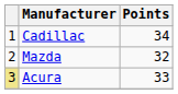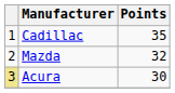 <table class="wikitable" style="font-size: 95%;">
 <tr>
 <th scope="col"></th>
 <th scope="col">Manufacturer</th>
 <th scope="col">Points</th>
 </tr>
 <tr>
 <td align=center>1</td>
 <td> <a href='#'>Cadillac</a></td>
-<td align=right>34</td>
+<td align=right>35</td>
 </tr>
 <tr>
 <td align=center>2</td>
 <td> <a href='#'>Mazda</a></td>
 <td align=right>32</td>
 </tr>
 <tr>
 <td align=center style="background: khaki;">3</td>
 <td> <a href='#'>Acura</a></td>
-<td align=right>33</td>
+<td align=right>30</td>
 </tr>
 <tr>
 </tr>
 </table>
